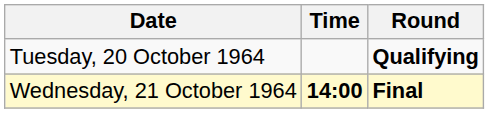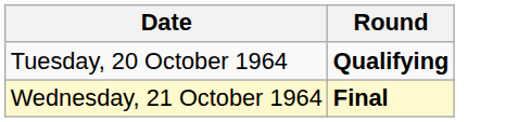 <table class="wikitable">
 <tr>
 <th>Date</th>
-<th>Time</th>
 <th>Round</th>
 </tr>
 <tr>
 <td>Tuesday, 20 October 1964</td>
-<td></td>
 <td><strong>Qualifying</strong></td>
 </tr>
 <tr style=background:lemonchiffon>
 <td>Wednesday, 21 October 1964</td>
-<td><strong>14:00</strong></td>
 <td><strong>Final</strong></td>
 </tr>
 </table>
